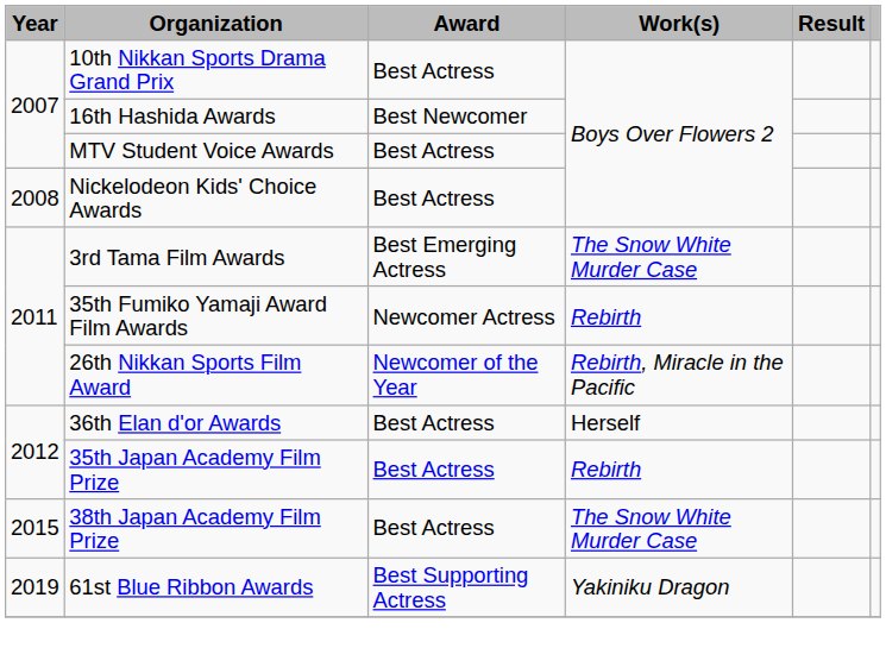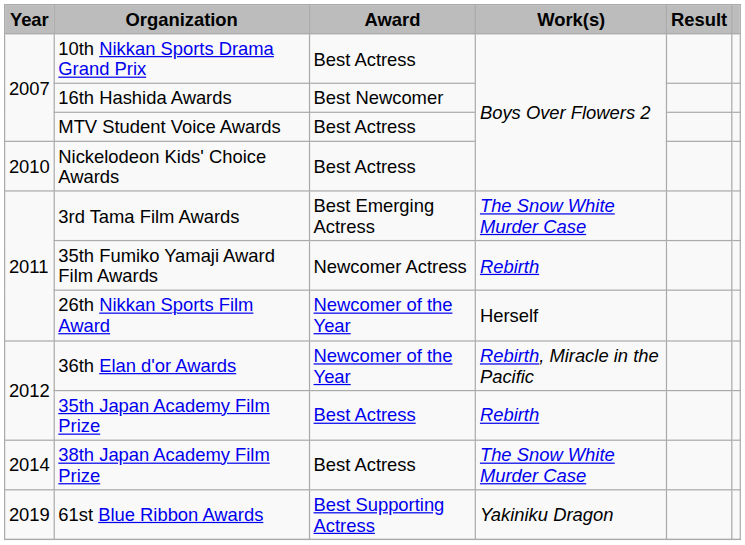 <table class="wikitable" style="font-size:95%;">
 <tr>
 <th style="background-color: #BCBCBC">Year</th>
 <th style="background-color: #BCBCBC">Organization</th>
 <th style="background-color: #BCBCBC">Award</th>
 <th style="background-color: #BCBCBC">Work(s)</th>
 <th style="background-color: #BCBCBC">Result</th>
 <th style="background-color: #BCBCBC"></th>
 </tr>
 <tr>
 <td rowspan="3">2007</td>
 <td>10th <a href='#'>Nikkan Sports Drama Grand Prix</a></td>
 <td>Best Actress</td>
 <td rowspan="4"><em>Boys Over Flowers 2</em></td>
 <td></td>
 <td></td>
 </tr>
 <tr>
 <td>16th Hashida Awards</td>
 <td>Best Newcomer</td>
 <td></td>
 <td></td>
 </tr>
 <tr>
 <td>MTV Student Voice Awards</td>
 <td>Best Actress</td>
 <td></td>
 <td></td>
 </tr>
 <tr>
-<td rowspan="1">2008</td>
+<td rowspan="1">2010</td>
 <td>Nickelodeon Kids' Choice Awards</td>
 <td>Best Actress</td>
 <td></td>
 <td></td>
 </tr>
 <tr>
 <td rowspan="3">2011</td>
 <td>3rd Tama Film Awards</td>
 <td>Best Emerging Actress</td>
 <td rowspan="1"><em><a href='#'>The Snow White Murder Case</a></em></td>
 <td></td>
 <td></td>
 </tr>
 <tr>
 <td>35th Fumiko Yamaji Award Film Awards</td>
 <td>Newcomer Actress</td>
 <td rowspan="1"><em><a href='#'>Rebirth</a></em></td>
 <td></td>
 <td></td>
 </tr>
 <tr>
 <td>26th <a href='#'>Nikkan Sports Film Award</a></td>
 <td><a href='#'>Newcomer of the Year</a></td>
-<td rowspan="1"><em><a href='#'>Rebirth</a>, Miracle in the Pacific</em></td>
+<td>Herself</td>
 <td></td>
 <td></td>
 </tr>
 <tr>
 <td rowspan="2">2012</td>
 <td>36th <a href='#'>Elan d'or Awards</a></td>
-<td>Best Actress</td>
-<td>Herself</td>
+<td><a href='#'>Newcomer of the Year</a></td>
+<td rowspan="1"><em><a href='#'>Rebirth</a>, Miracle in the Pacific</em></td>
 <td></td>
 <td></td>
 </tr>
 <tr>
 <td><a href='#'>35th Japan Academy Film Prize</a></td>
 <td><a href='#'>Best Actress</a></td>
 <td><em><a href='#'>Rebirth</a></em></td>
 <td></td>
 <td></td>
 </tr>
 <tr>
-<td rowspan="1">2015</td>
+<td rowspan="1">2014</td>
 <td><a href='#'>38th Japan Academy Film Prize</a></td>
 <td>Best Actress</td>
 <td rowspan="1"><em><a href='#'>The Snow White Murder Case</a></em></td>
 <td></td>
 <td></td>
 </tr>
 <tr>
 <td rowspan=1>2019</td>
 <td>61st <a href='#'>Blue Ribbon Awards</a></td>
 <td><a href='#'>Best Supporting Actress</a></td>
 <td><em>Yakiniku Dragon</em></td>
 <td></td>
 <td></td>
 </tr>
 <tr>
 </tr>
 </table>
